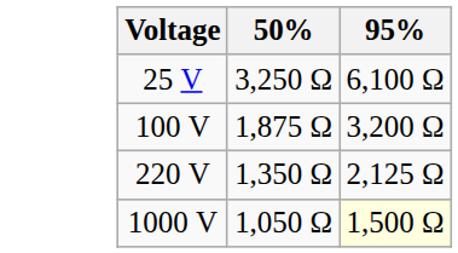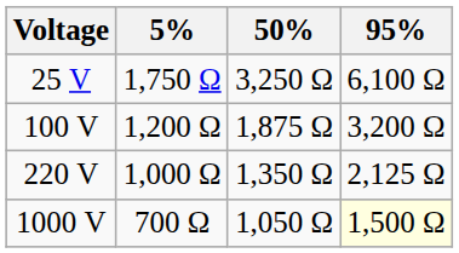 <table class="wikitable" style = "float: right; margin-left:15px; text-align:center">
 <tr>
 <th>Voltage</th>
+<th>5%</th>
 <th>50%</th>
 <th>95%</th>
 </tr>
 <tr>
 <td>25 <a href='#'>V</a></td>
+<td>1,750 <a href='#'>Ω</a></td>
 <td>3,250 Ω</td>
 <td>6,100 Ω</td>
 </tr>
 <tr>
 <td>100 V</td>
+<td>1,200 Ω</td>
 <td>1,875 Ω</td>
 <td>3,200 Ω</td>
 </tr>
 <tr>
 <td>220 V</td>
+<td>1,000 Ω</td>
 <td>1,350 Ω</td>
 <td>2,125 Ω</td>
 </tr>
 <tr>
 <td>1000 V</td>
+<td>700 Ω</td>
 <td>1,050 Ω</td>
 <td style="background: lightyellow;">1,500 Ω</td>
 </tr>
 </table>
